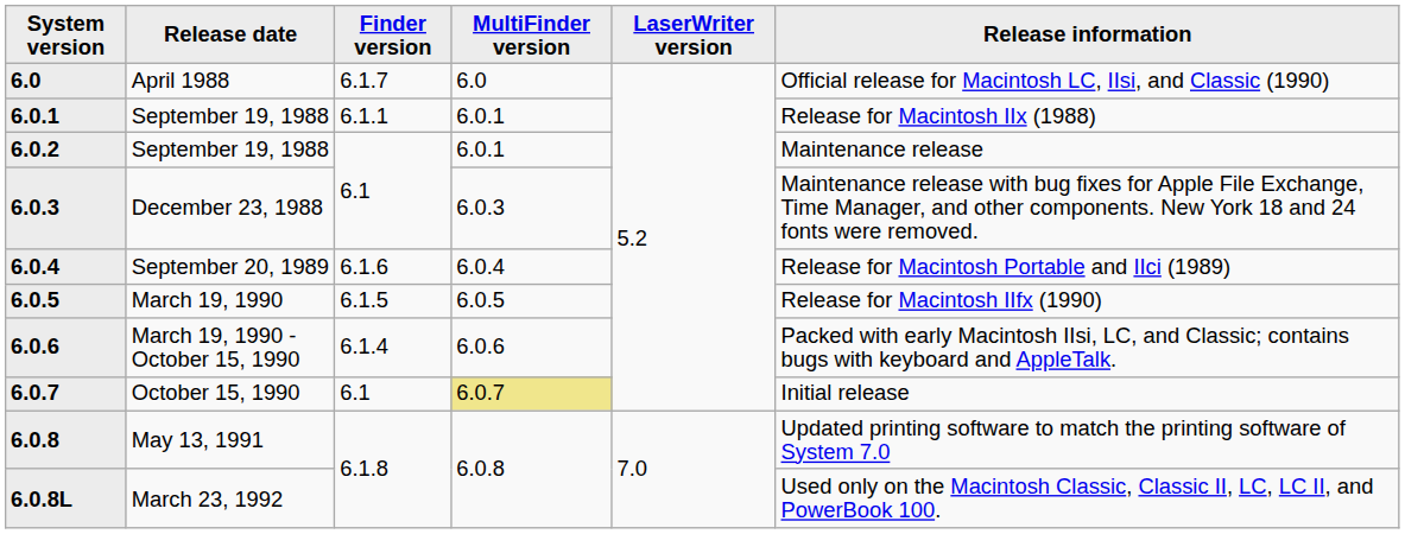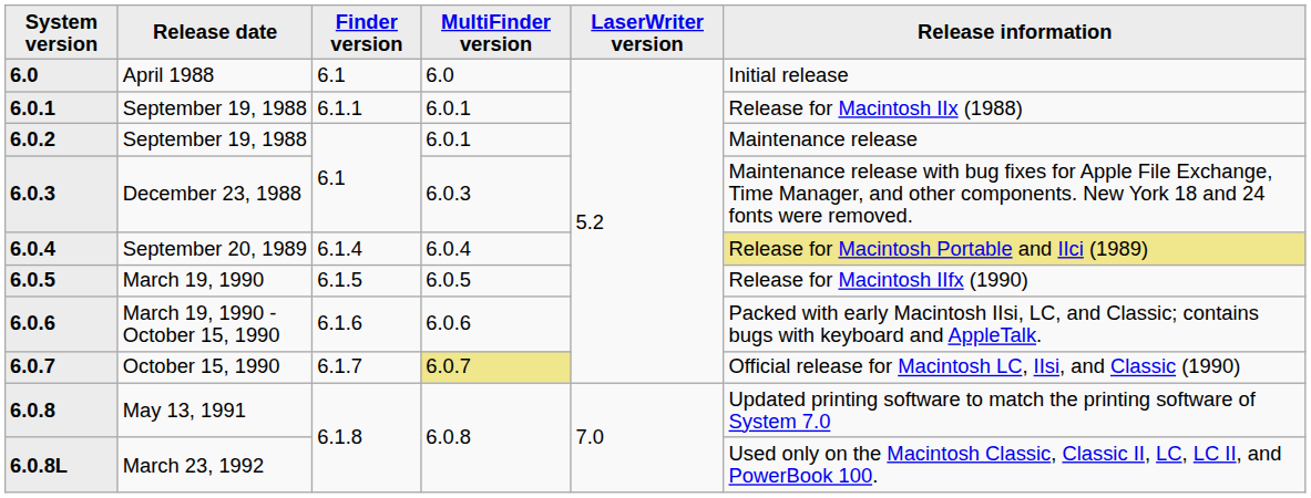 <table border=1 cellpadding=1 cellspacing=0 style="font-size: 85%; border: gray solid 1px; border-collapse: collapse;" class="wikitable">
 <tr>
 <th style="background:#ececec">System version</th>
 <th style="background:#ececec">Release date</th>
 <th style="background:#ececec"><a href='#'>Finder</a> version</th>
 <th style="background:#ececec"><a href='#'>MultiFinder</a> version</th>
 <th style="background:#ececec"><a href='#'>LaserWriter</a> version</th>
 <th style="background:#ececec">Release information</th>
 </tr>
 <tr>
 <th style="background:#ececec; text-align: left">6.0</th>
 <td>April 1988</td>
-<td>6.1.7</td>
+<td>6.1</td>
 <td>6.0</td>
 <td rowspan=8>5.2</td>
-<td>Official release for <a href='#'>Macintosh LC</a>, <a href='#'>IIsi</a>, and <a href='#'>Classic</a> (1990)</td>
+<td>Initial release</td>
 </tr>
 <tr>
 <th style="background:#ececec; text-align: left">6.0.1</th>
 <td>September 19, 1988</td>
 <td>6.1.1</td>
 <td>6.0.1</td>
 <td>Release for <a href='#'>Macintosh IIx</a> (1988)</td>
 </tr>
 <tr>
 <th style="background:#ececec; text-align: left">6.0.2</th>
 <td>September 19, 1988</td>
 <td rowspan=2>6.1</td>
 <td>6.0.1</td>
 <td>Maintenance release</td>
 </tr>
 <tr>
 <th style="background:#ececec; text-align: left">6.0.3</th>
 <td>December 23, 1988</td>
 <td>6.0.3</td>
 <td>Maintenance release with bug fixes for Apple File Exchange, Time Manager, and other components. New York 18 and 24 fonts were removed.</td>
 </tr>
 <tr>
 <th style="background:#ececec; text-align: left">6.0.4</th>
 <td>September 20, 1989</td>
-<td>6.1.6</td>
+<td>6.1.4</td>
 <td>6.0.4</td>
-<td>Release for <a href='#'>Macintosh Portable</a> and <a href='#'>IIci</a> (1989)</td>
+<td style="background: khaki;">Release for <a href='#'>Macintosh Portable</a> and <a href='#'>IIci</a> (1989)</td>
 </tr>
 <tr>
 <th style="background:#ececec; text-align: left">6.0.5</th>
 <td>March 19, 1990</td>
 <td>6.1.5</td>
 <td>6.0.5</td>
 <td>Release for <a href='#'>Macintosh IIfx</a> (1990)</td>
 </tr>
 <tr>
 <th style="background:#ececec; text-align: left">6.0.6</th>
 <td>March 19, 1990 - October 15, 1990</td>
-<td>6.1.4</td>
+<td>6.1.6</td>
 <td>6.0.6</td>
 <td>Packed with early Macintosh IIsi, LC, and Classic; contains bugs with keyboard and <a href='#'>AppleTalk</a>.</td>
 </tr>
 <tr>
 <th style="background:#ececec; text-align: left">6.0.7</th>
 <td>October 15, 1990</td>
-<td>6.1</td>
+<td>6.1.7</td>
 <td style="background: khaki;">6.0.7</td>
-<td>Initial release</td>
+<td>Official release for <a href='#'>Macintosh LC</a>, <a href='#'>IIsi</a>, and <a href='#'>Classic</a> (1990)</td>
 </tr>
 <tr>
 <th style="background:#ececec; text-align: left">6.0.8</th>
 <td>May 13, 1991</td>
 <td rowspan=2>6.1.8</td>
 <td rowspan=2>6.0.8</td>
 <td rowspan=2>7.0</td>
 <td>Updated printing software to match the printing software of <a href='#'>System 7.0</a></td>
 </tr>
 <tr>
 <th style="background:#ececec; text-align: left">6.0.8L</th>
 <td>March 23, 1992</td>
 <td>Used only on the <a href='#'>Macintosh Classic</a>, <a href='#'>Classic II</a>, <a href='#'>LC</a>, <a href='#'>LC II</a>, and <a href='#'>PowerBook 100</a>.</td>
 </tr>
 </table>
